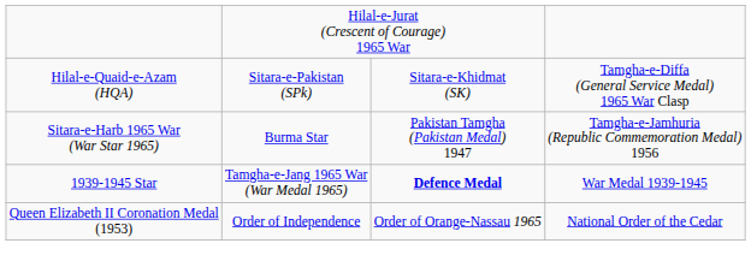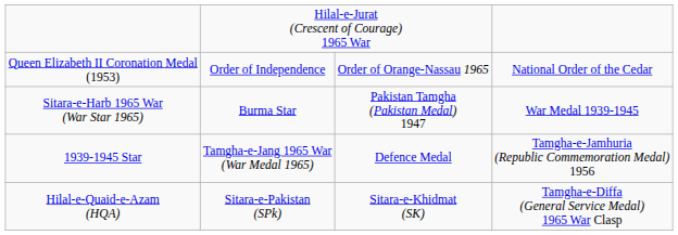 <table class="wikitable" style="margin:1em auto; text-align:center;">
 <tr>
 <td></td>
 <td colspan="2"><a href='#'>Hilal-e-Jurat</a><br><em>(Crescent of Courage)</em><br><a href='#'>1965 War</a></td>
 <td></td>
 </tr>
 <tr>
+<td><a href='#'>Queen Elizabeth II Coronation Medal</a><br>(1953)</td>
+<td><a href='#'>Order of Independence</a></td>
+<td><a href='#'>Order of Orange-Nassau</a> <em>1965</em></td>
+<td><a href='#'>National Order of the Cedar</a></td>
+</tr>
+<tr>
+<td><a href='#'>Sitara-e-Harb 1965 War</a><br><em>(War Star 1965)</em></td>
+<td><a href='#'>Burma Star</a></td>
+<td><a href='#'>Pakistan Tamgha</a><br><em>(<a href='#'>Pakistan Medal</a>)</em><br>1947</td>
+<td><a href='#'>War Medal 1939-1945</a></td>
+</tr>
+<tr>
+<td><a href='#'>1939-1945 Star</a></td>
+<td><a href='#'>Tamgha-e-Jang 1965 War</a><br><em>(War Medal 1965)</em></td>
+<td><a href='#'>Defence Medal</a></td>
+<td><a href='#'>Tamgha-e-Jamhuria</a><br><em>(Republic Commemoration Medal)</em><br>1956</td>
+</tr>
+<tr>
 <td><a href='#'>Hilal-e-Quaid-e-Azam</a><br><em>(HQA)</em></td>
 <td><a href='#'>Sitara-e-Pakistan</a><br><em>(SPk)</em></td>
 <td><a href='#'>Sitara-e-Khidmat</a><br><em>(SK)</em></td>
 <td><a href='#'>Tamgha-e-Diffa</a><br><em>(General Service Medal)</em><br><a href='#'>1965 War</a> Clasp</td>
 </tr>
-<tr>
-<td><a href='#'>Sitara-e-Harb 1965 War</a><br><em>(War Star 1965)</em></td>
-<td><a href='#'>Burma Star</a></td>
-<td><a href='#'>Pakistan Tamgha</a><br><em>(<a href='#'>Pakistan Medal</a>)</em><br>1947</td>
-<td><a href='#'>Tamgha-e-Jamhuria</a><br><em>(Republic Commemoration Medal)</em><br>1956</td>
-</tr>
-<tr>
-<td><a href='#'>1939-1945 Star</a></td>
-<td><a href='#'>Tamgha-e-Jang 1965 War</a><br><em>(War Medal 1965)</em></td>
-<td><strong><a href='#'>Defence Medal</a></strong></td>
-<td><a href='#'>War Medal 1939-1945</a></td>
-</tr>
-<tr>
-<td><a href='#'>Queen Elizabeth II Coronation Medal</a><br>(1953)</td>
-<td><a href='#'>Order of Independence</a></td>
-<td><a href='#'>Order of Orange-Nassau</a> <em>1965</em></td>
-<td><a href='#'>National Order of the Cedar</a></td>
-</tr>
 </table>
